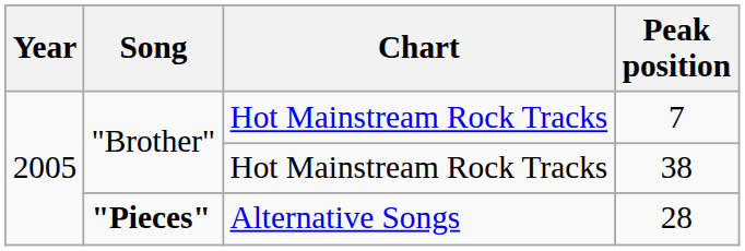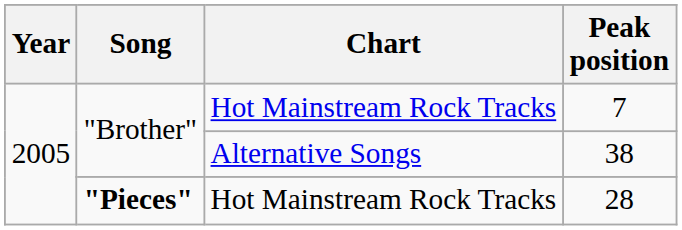 <table class="wikitable">
 <tr>
 <th>Year</th>
 <th>Song</th>
 <th>Chart</th>
 <th>Peak<br>position</th>
 </tr>
 <tr>
 <td rowspan="3">2005</td>
 <td rowspan="2">"Brother"</td>
 <td><a href='#'>Hot Mainstream Rock Tracks</a></td>
 <td align="center">7</td>
 </tr>
 <tr>
-<td>Hot Mainstream Rock Tracks</td>
+<td><a href='#'>Alternative Songs</a></td>
 <td align="center">38</td>
 </tr>
 <tr>
 <td rowspan="1"><strong>"Pieces"</strong></td>
-<td><a href='#'>Alternative Songs</a></td>
+<td>Hot Mainstream Rock Tracks</td>
 <td align="center">28</td>
 </tr>
 </table>
